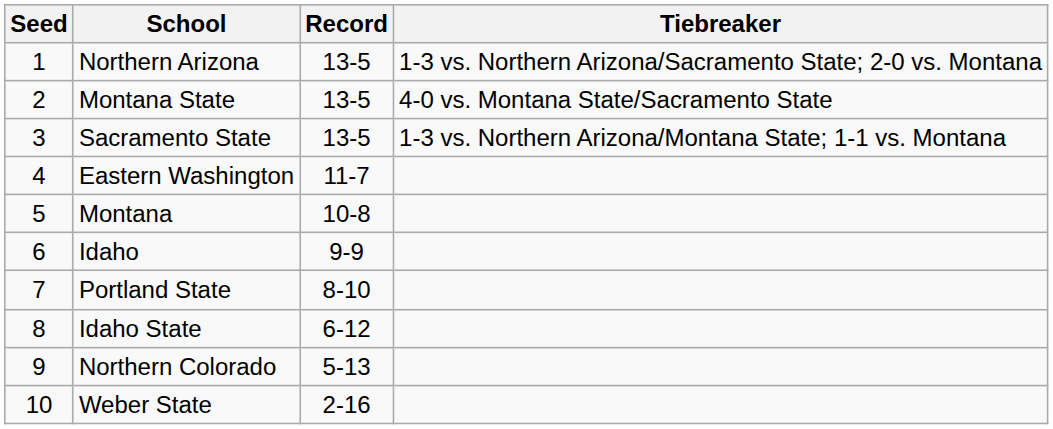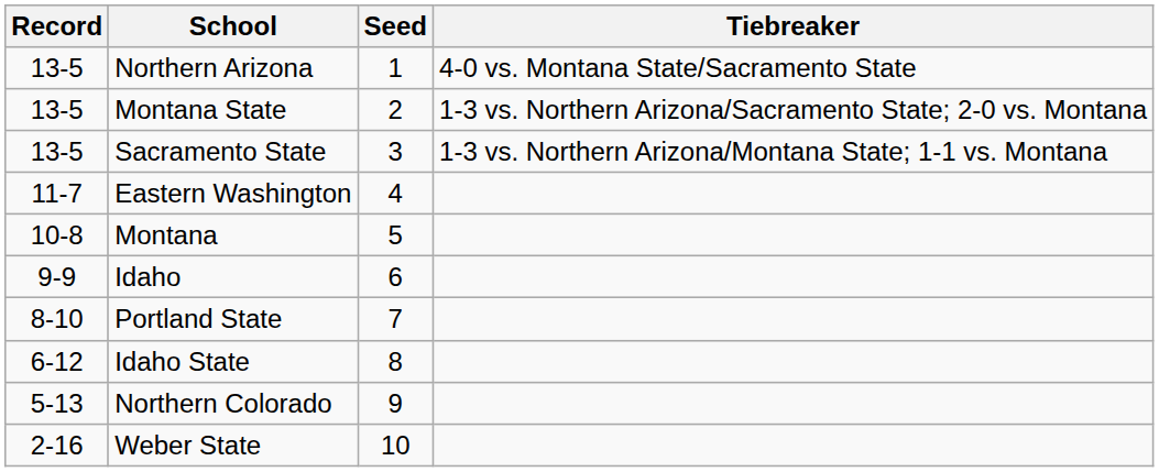 <table class="wikitable" style="white-space:nowrap; font-size:95%;text-align:center">
 <tr>
+<th>Record</th>
+<th>School</th>
 <th>Seed</th>
-<th>School</th>
-<th>Record</th>
 <th>Tiebreaker</th>
 </tr>
 <tr>
+<td>13-5</td>
+<td align="left">Northern Arizona</td>
 <td>1</td>
-<td align="left">Northern Arizona</td>
+<td align="left">4-0 vs. Montana State/Sacramento State</td>
+</tr>
+<tr>
 <td>13-5</td>
+<td align="left">Montana State</td>
+<td>2</td>
 <td align="left">1-3 vs. Northern Arizona/Sacramento State; 2-0 vs. Montana</td>
 </tr>
 <tr>
-<td>2</td>
-<td align="left">Montana State</td>
 <td>13-5</td>
-<td align="left">4-0 vs. Montana State/Sacramento State</td>
-</tr>
-<tr>
+<td align="left">Sacramento State</td>
 <td>3</td>
-<td align="left">Sacramento State</td>
-<td>13-5</td>
 <td align="left">1-3 vs. Northern Arizona/Montana State; 1-1 vs. Montana</td>
 </tr>
 <tr>
+<td>11-7</td>
+<td align="left">Eastern Washington</td>
 <td>4</td>
-<td align="left">Eastern Washington</td>
-<td>11-7</td>
 <td align="left"></td>
 </tr>
 <tr>
+<td>10-8</td>
+<td align="left">Montana</td>
 <td>5</td>
-<td align="left">Montana</td>
-<td>10-8</td>
 <td align="left"></td>
 </tr>
 <tr>
+<td>9-9</td>
+<td align="left">Idaho</td>
 <td>6</td>
-<td align="left">Idaho</td>
-<td>9-9</td>
 <td align="left"></td>
 </tr>
 <tr>
+<td>8-10</td>
+<td align="left">Portland State</td>
 <td>7</td>
-<td align="left">Portland State</td>
-<td>8-10</td>
 <td align="left"></td>
 </tr>
 <tr>
+<td>6-12</td>
+<td align="left">Idaho State</td>
 <td>8</td>
-<td align="left">Idaho State</td>
-<td>6-12</td>
 <td align="left"></td>
 </tr>
 <tr>
+<td>5-13</td>
+<td align="left">Northern Colorado</td>
 <td>9</td>
-<td align="left">Northern Colorado</td>
-<td>5-13</td>
 <td align="left"></td>
 </tr>
 <tr>
+<td>2-16</td>
+<td align="left">Weber State</td>
 <td>10</td>
-<td align="left">Weber State</td>
-<td>2-16</td>
 <td></td>
 </tr>
 </table>
